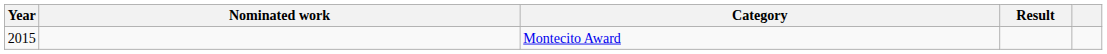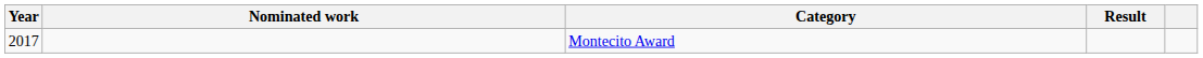 <table class="wikitable sortable">
 <tr>
 <th scope="col" style="width:1em;">Year</th>
 <th scope="col" style="width:39em;">Nominated work</th>
 <th scope="col" style="width:39em;">Category</th>
 <th scope="col" style="width:5em;">Result</th>
 <th scope="col" style="width:2em;" class="unsortable"></th>
 </tr>
 <tr>
-<td>2015</td>
+<td>2017</td>
 <td></td>
 <td><a href='#'>Montecito Award</a></td>
 <td></td>
 <td></td>
 </tr>
 </table>
